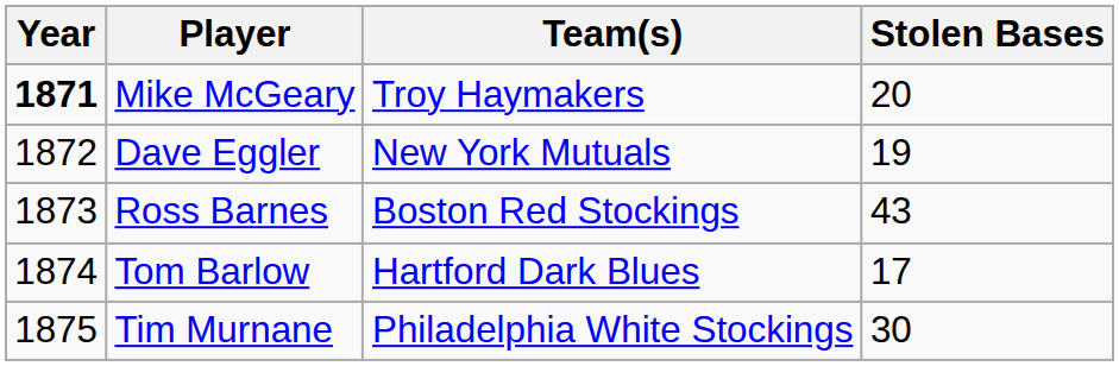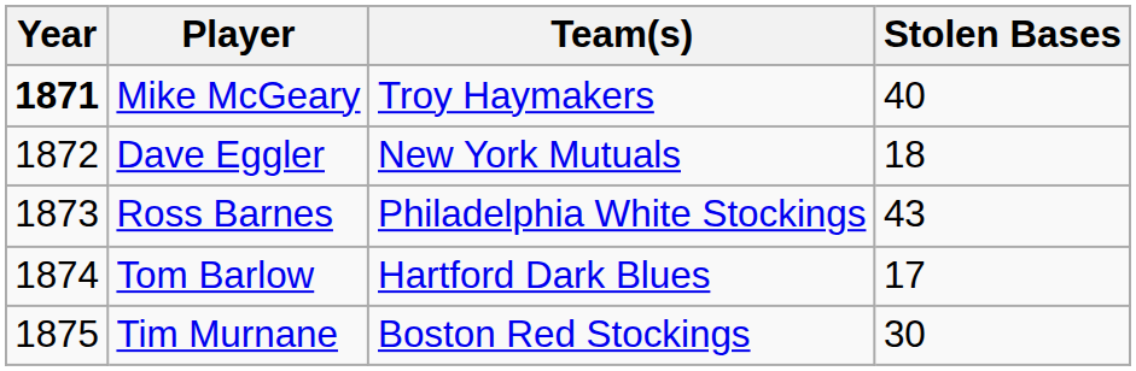 <table class="wikitable sortable">
 <tr>
 <th>Year</th>
 <th>Player</th>
 <th>Team(s)</th>
 <th>Stolen Bases</th>
 </tr>
 <tr>
 <td><strong>1871</strong></td>
 <td><a href='#'>Mike McGeary</a></td>
 <td><a href='#'>Troy Haymakers</a></td>
-<td>20</td>
+<td>40</td>
 </tr>
 <tr>
 <td>1872</td>
 <td><a href='#'>Dave Eggler</a></td>
 <td><a href='#'>New York Mutuals</a></td>
-<td>19</td>
+<td>18</td>
 </tr>
 <tr>
 <td>1873</td>
 <td><a href='#'>Ross Barnes</a></td>
-<td><a href='#'>Boston Red Stockings</a></td>
+<td><a href='#'>Philadelphia White Stockings</a></td>
 <td>43</td>
 </tr>
 <tr>
 <td>1874</td>
 <td><a href='#'>Tom Barlow</a></td>
 <td><a href='#'>Hartford Dark Blues</a></td>
 <td>17</td>
 </tr>
 <tr>
 <td>1875</td>
 <td><a href='#'>Tim Murnane</a></td>
-<td><a href='#'>Philadelphia White Stockings</a></td>
+<td><a href='#'>Boston Red Stockings</a></td>
 <td>30</td>
 </tr>
 </table>
